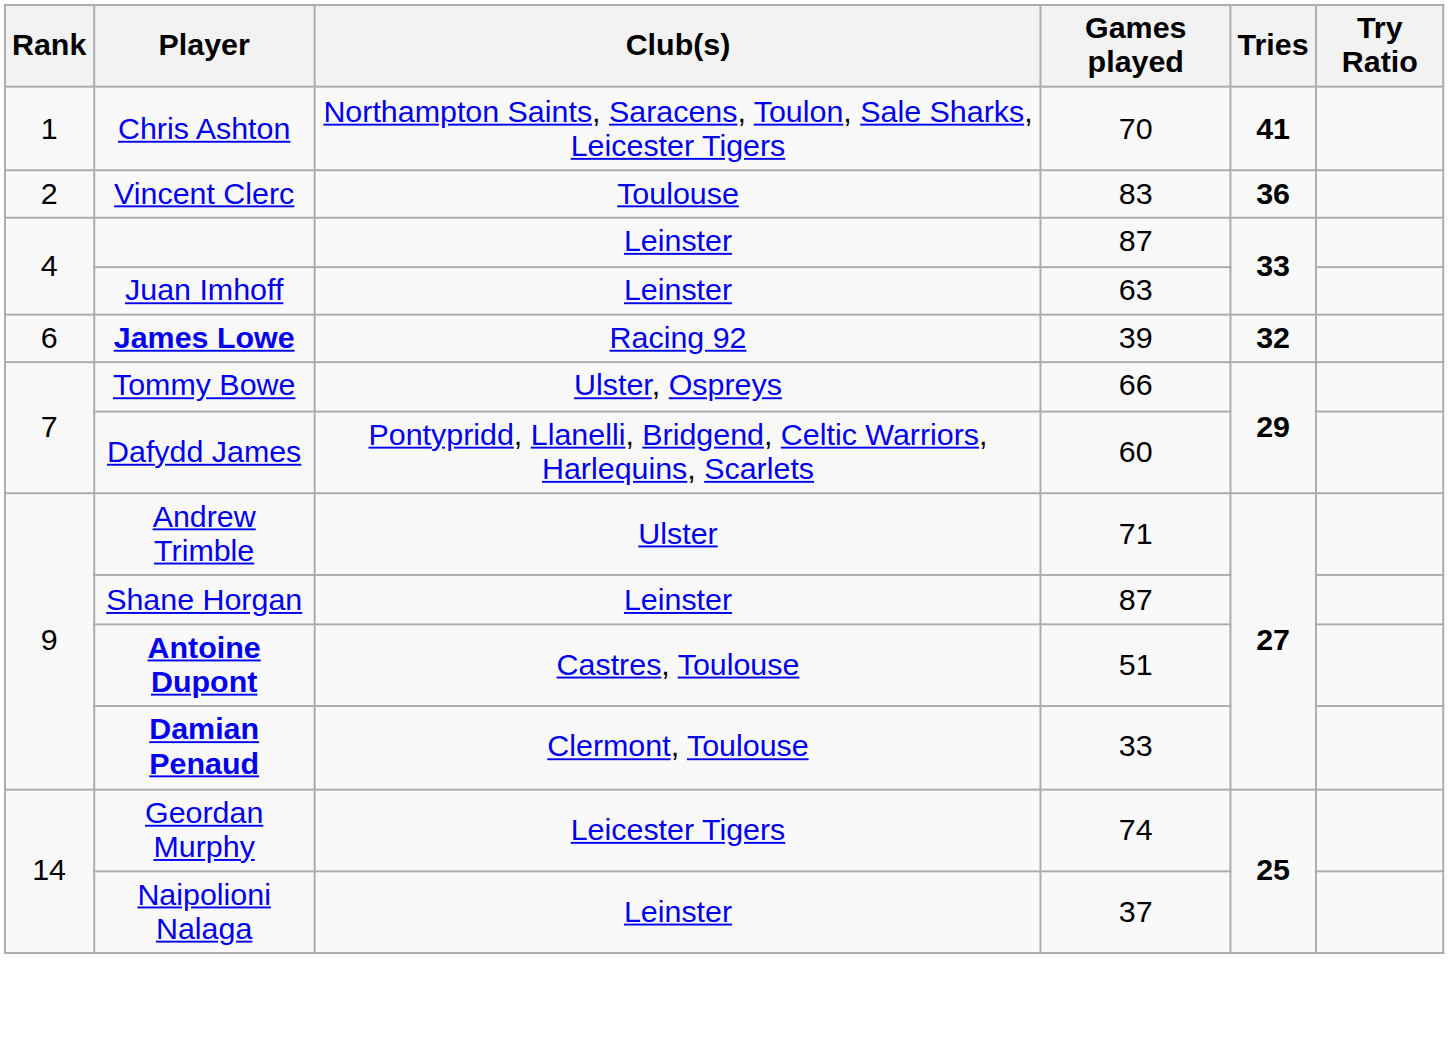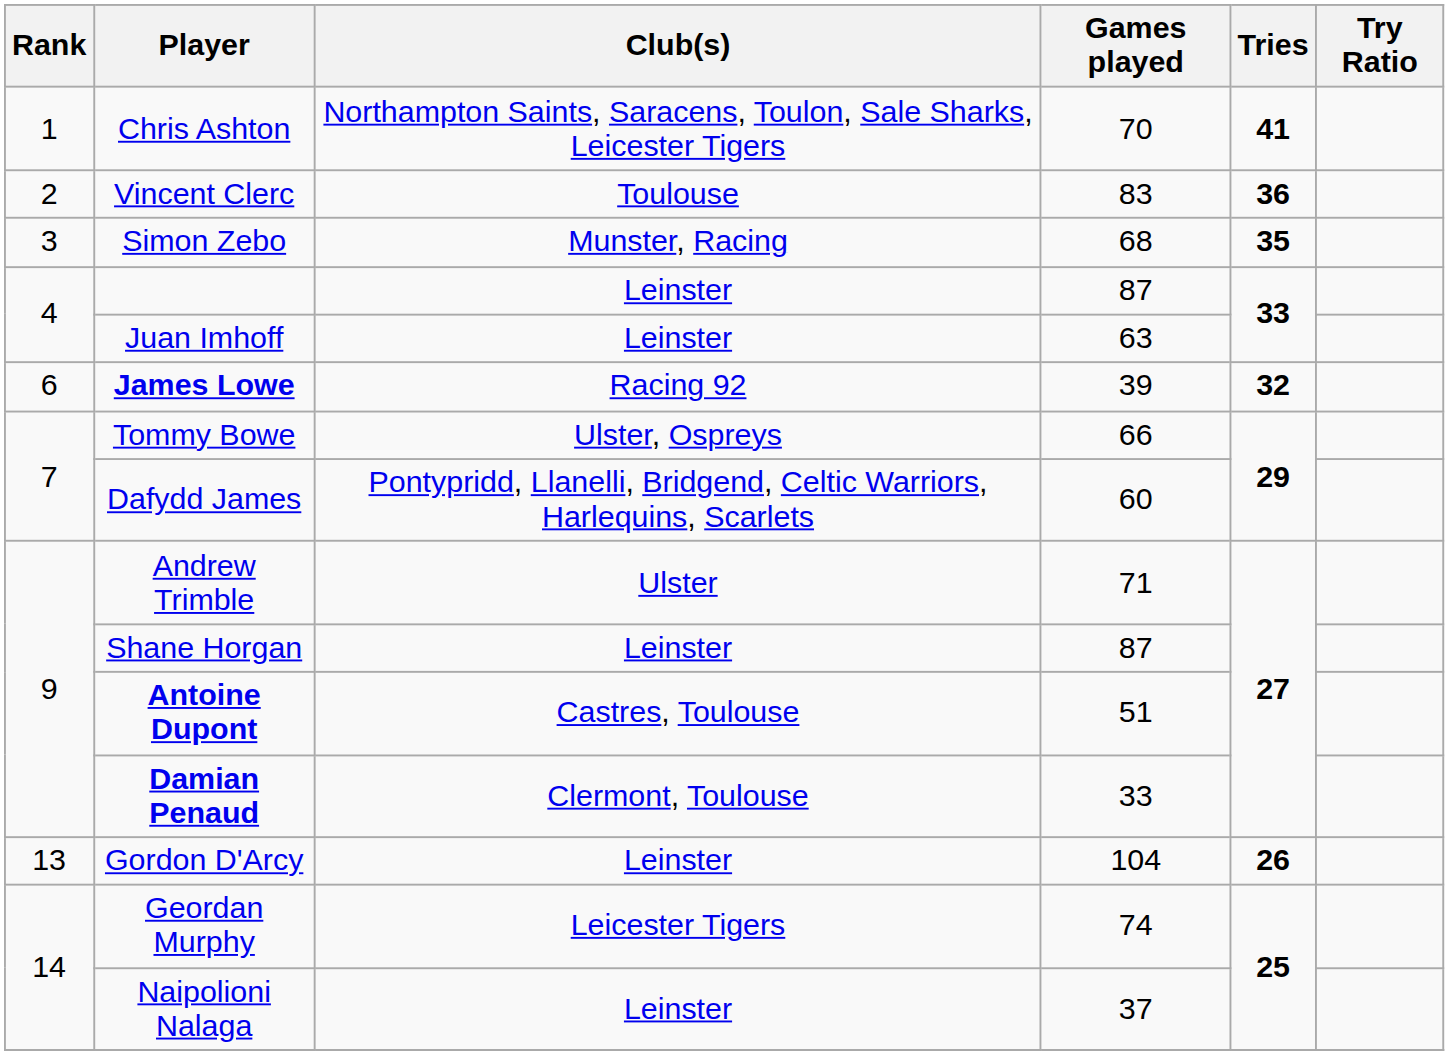 <table class=wikitable width="60%" style="text-align:center">
 <tr>
 <th scope=col>Rank</th>
 <th scope=col>Player</th>
 <th scope=col>Club(s)</th>
 <th>Games played</th>
 <th scope="col">Tries</th>
 <th>Try Ratio</th>
 </tr>
 <tr>
 <td align=center>1</td>
 <td> <a href='#'>Chris Ashton</a></td>
 <td><a href='#'>Northampton Saints</a>, <a href='#'>Saracens</a>, <a href='#'>Toulon</a>, <a href='#'>Sale Sharks</a>, <a href='#'>Leicester Tigers</a></td>
 <td>70</td>
 <td align="center"><strong>41</strong></td>
 <td></td>
 </tr>
 <tr>
 <td align=center>2</td>
 <td> <a href='#'>Vincent Clerc</a></td>
 <td><a href='#'>Toulouse</a></td>
 <td>83</td>
 <td align="center"><strong>36</strong></td>
+<td></td>
+</tr>
+<tr>
+<td style="text-align:center">3</td>
+<td> <a href='#'>Simon Zebo</a></td>
+<td><a href='#'>Munster</a>, <a href='#'>Racing</a></td>
+<td>68</td>
+<td style="text-align:center"><strong>35</strong></td>
 <td></td>
 </tr>
 <tr>
 <td style="text-align:center" rowspan="2">4</td>
 <td></td>
 <td><a href='#'>Leinster</a></td>
 <td>87</td>
 <td align="center"  rowspan="2"><strong>33</strong></td>
 <td></td>
 </tr>
 <tr>
 <td> <a href='#'>Juan Imhoff</a></td>
 <td><a href='#'>Leinster</a></td>
 <td>63</td>
 <td></td>
 </tr>
 <tr>
 <td align="center">6</td>
 <td><strong> <a href='#'>James Lowe</a></strong></td>
 <td><a href='#'>Racing 92</a></td>
 <td>39</td>
 <td align="center"><strong>32</strong></td>
 <td></td>
 </tr>
 <tr>
 <td align="center" rowspan=2>7</td>
 <td> <a href='#'>Tommy Bowe</a></td>
 <td><a href='#'>Ulster</a>, <a href='#'>Ospreys</a></td>
 <td>66</td>
 <td align="center" rowspan=2><strong>29</strong></td>
 <td></td>
 </tr>
 <tr>
 <td> <a href='#'>Dafydd James</a></td>
 <td><a href='#'>Pontypridd</a>, <a href='#'>Llanelli</a>, <a href='#'>Bridgend</a>, <a href='#'>Celtic Warriors</a>, <a href='#'>Harlequins</a>, <a href='#'>Scarlets</a></td>
 <td>60</td>
 <td></td>
 </tr>
 <tr>
 <td rowspan="4" align="center">9</td>
 <td> <a href='#'>Andrew Trimble</a></td>
 <td><a href='#'>Ulster</a></td>
 <td>71</td>
 <td rowspan="4" align="center"><strong>27</strong></td>
 <td></td>
 </tr>
 <tr>
 <td> <a href='#'>Shane Horgan</a></td>
 <td><a href='#'>Leinster</a></td>
 <td>87</td>
 <td></td>
 </tr>
 <tr>
 <td><strong> <a href='#'>Antoine Dupont</a></strong></td>
 <td><a href='#'>Castres</a>, <a href='#'>Toulouse</a></td>
 <td>51</td>
 <td></td>
 </tr>
 <tr>
 <td><strong> <a href='#'>Damian Penaud</a></strong></td>
 <td><a href='#'>Clermont</a>, <a href='#'>Toulouse</a></td>
 <td>33</td>
 <td></td>
 </tr>
 <tr>
+<td align="center">13</td>
+<td> <a href='#'>Gordon D'Arcy</a></td>
+<td><a href='#'>Leinster</a></td>
+<td>104</td>
+<td align="center"><strong>26</strong></td>
+<td></td>
+</tr>
+<tr>
 <td rowspan="2" align="center">14</td>
 <td> <a href='#'>Geordan Murphy</a></td>
 <td><a href='#'>Leicester Tigers</a></td>
 <td>74</td>
 <td rowspan="2" align="center"><strong>25</strong></td>
 <td></td>
 </tr>
 <tr>
 <td> <a href='#'>Naipolioni Nalaga</a></td>
 <td><a href='#'>Leinster</a></td>
 <td>37</td>
 <td></td>
 </tr>
 <tr>
 </tr>
 </table>
